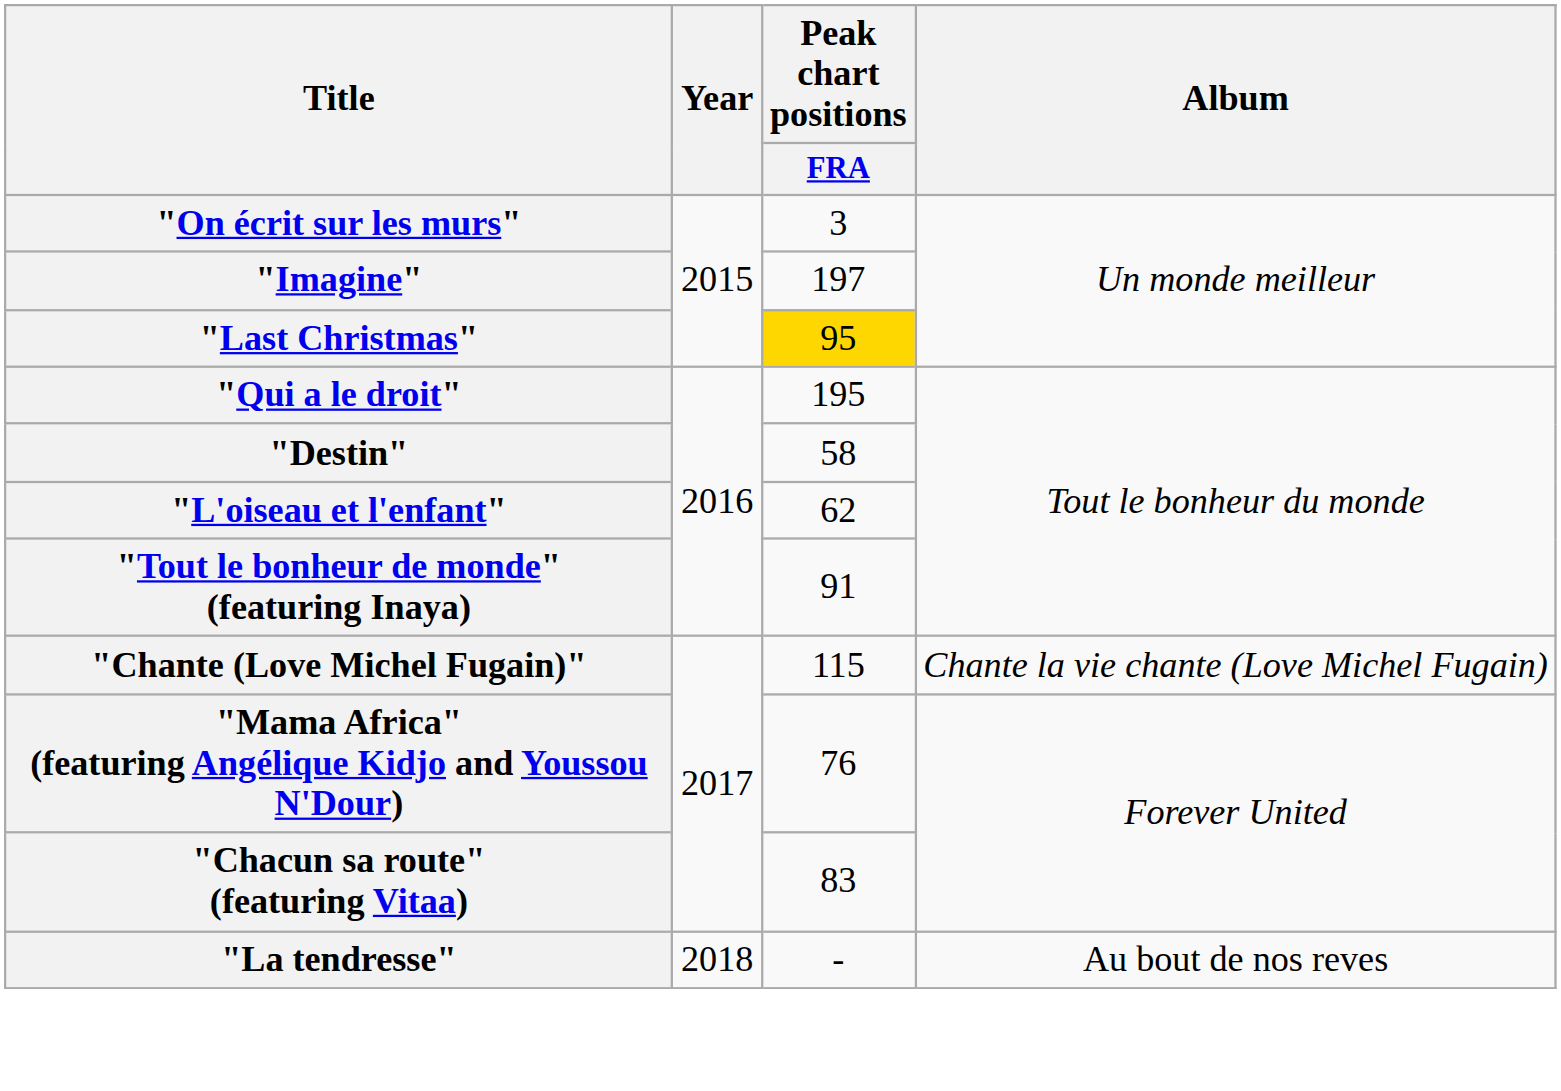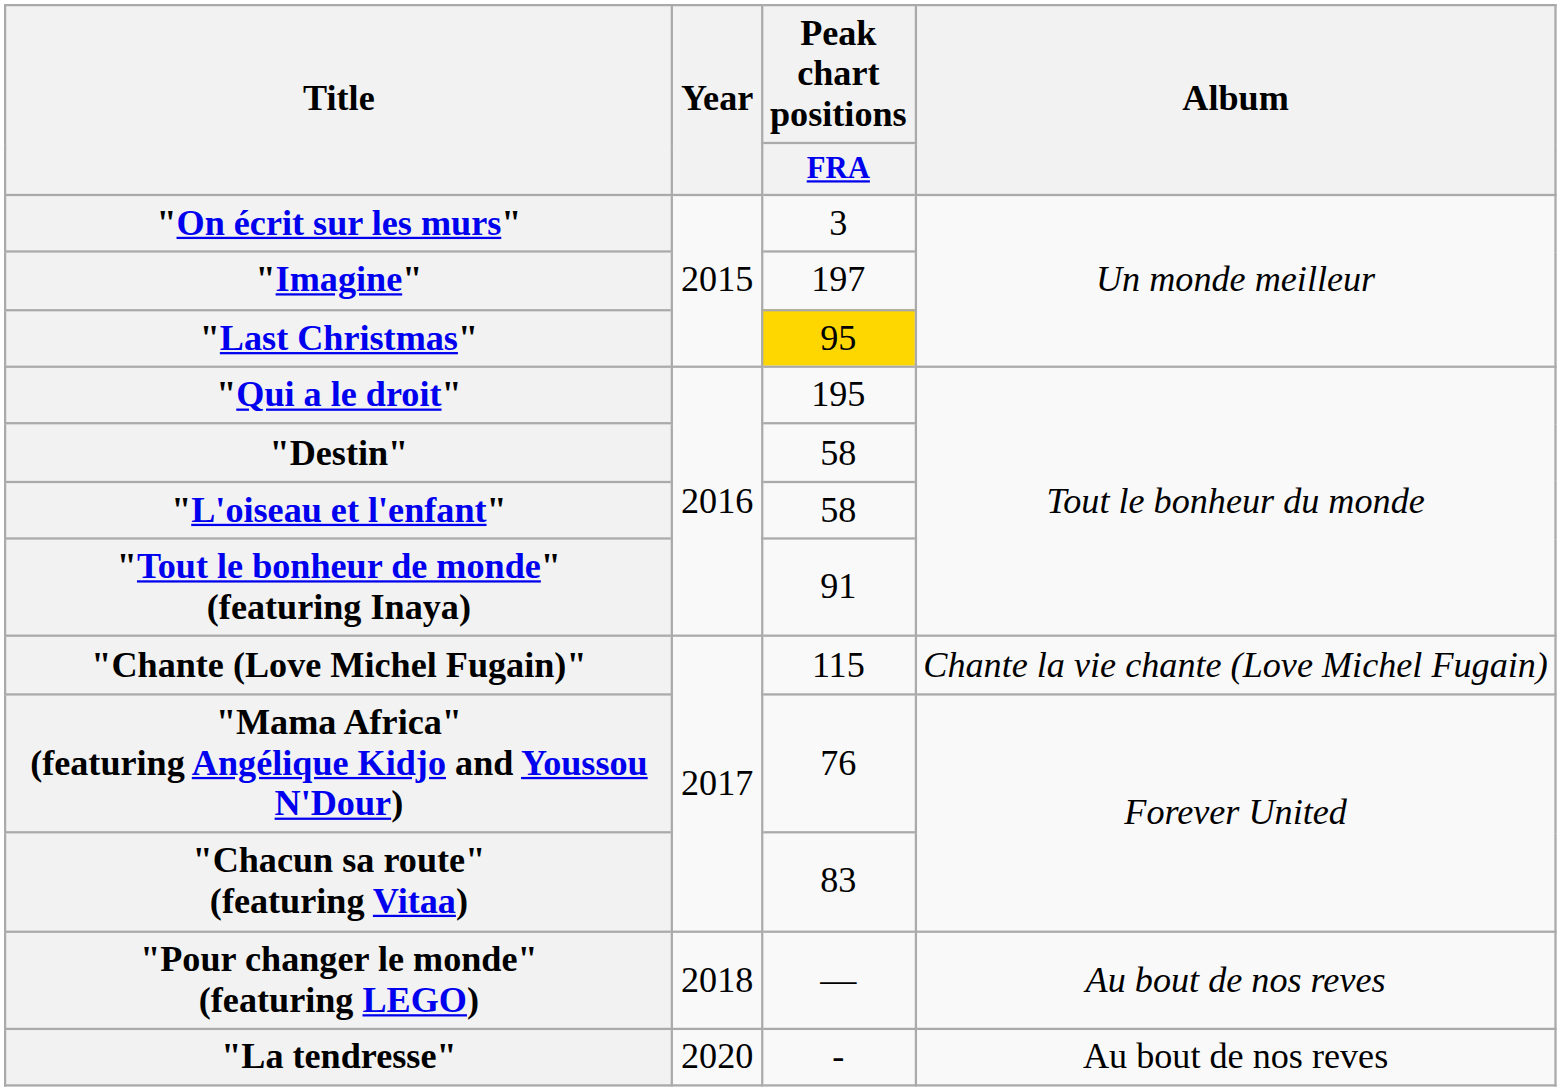 <table class="wikitable plainrowheaders" style="text-align:center;">
 <tr>
 <th scope="col" rowspan="2" style="width:18em;">Title</th>
 <th scope="col" rowspan="2" style="width:1em;">Year</th>
 <th scope="col" colspan="1">Peak chart positions</th>
 <th scope="col" rowspan="2">Album</th>
 </tr>
 <tr>
 <th scope="col" style="width:3em;font-size:85%;"><a href='#'>FRA</a><br></th>
 </tr>
 <tr>
 <th scope="row">"<a href='#'>On écrit sur les murs</a>"</th>
 <td rowspan="3">2015</td>
 <td>3</td>
 <td rowspan="3"><em>Un monde meilleur</em></td>
 </tr>
 <tr>
 <th scope="row">"<a href='#'>Imagine</a>"</th>
 <td>197</td>
 </tr>
 <tr>
 <th scope="row">"<a href='#'>Last Christmas</a>"</th>
 <td style="background: gold;">95</td>
 </tr>
 <tr>
 <th scope="row">"<a href='#'>Qui a le droit</a>"</th>
 <td rowspan="4">2016</td>
 <td>195</td>
 <td rowspan="4"><em>Tout le bonheur du monde</em></td>
 </tr>
 <tr>
 <th scope="row">"Destin"</th>
 <td>58</td>
 </tr>
 <tr>
 <th scope="row">"<a href='#'>L'oiseau et l'enfant</a>"</th>
-<td>62</td>
+<td>58</td>
 </tr>
 <tr>
 <th scope="row">"<a href='#'>Tout le bonheur de monde</a>"<br><span>(featuring Inaya)</span></th>
 <td>91</td>
 </tr>
 <tr>
 <th scope="row">"Chante (Love Michel Fugain)"</th>
 <td rowspan="3">2017</td>
 <td>115</td>
 <td><em>Chante la vie chante (Love Michel Fugain)</em></td>
 </tr>
 <tr>
 <th scope="row">"Mama Africa"<br><span>(featuring <a href='#'>Angélique Kidjo</a> and <a href='#'>Youssou N'Dour</a>)</span></th>
 <td>76<br></td>
 <td rowspan="2"><em>Forever United</em></td>
 </tr>
 <tr>
 <th scope="row">"Chacun sa route"<br><span>(featuring <a href='#'>Vitaa</a>)</span></th>
 <td>83<br></td>
 </tr>
 <tr>
+<th scope="row">"Pour changer le monde"<br><span>(featuring <a href='#'>LEGO</a>)</span></th>
+<td>2018</td>
+<td>—</td>
+<td><em>Au bout de nos reves</em></td>
+</tr>
+<tr>
 <th scope="row">"La tendresse"</th>
-<td>2018</td>
+<td>2020</td>
 <td>-</td>
 <td>Au bout de nos reves</td>
 </tr>
 </table>
